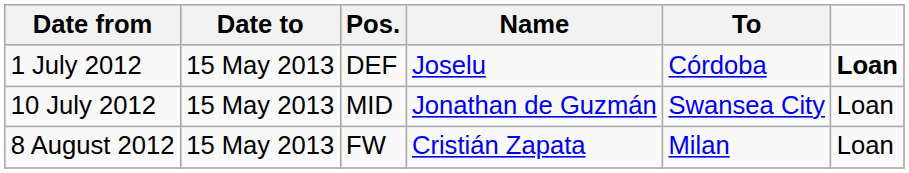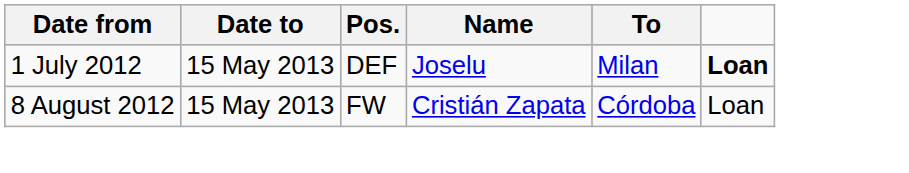 <table class="wikitable">
 <tr>
 <th>Date from</th>
 <th>Date to</th>
 <th>Pos.</th>
 <th>Name</th>
 <th>To</th>
 </tr>
 <tr>
 <td>1 July 2012</td>
 <td>15 May 2013</td>
 <td>DEF</td>
 <td> <a href='#'>Joselu</a></td>
-<td> <a href='#'>Córdoba</a></td>
+<td> <a href='#'>Milan</a></td>
 <td><strong>Loan</strong></td>
-</tr>
-<tr>
-<td>10 July 2012</td>
-<td>15 May 2013</td>
-<td>MID</td>
-<td> <a href='#'>Jonathan de Guzmán</a></td>
-<td> <a href='#'>Swansea City</a></td>
-<td>Loan</td>
 </tr>
 <tr>
 <td>8 August 2012</td>
 <td>15 May 2013</td>
 <td>FW</td>
 <td> <a href='#'>Cristián Zapata</a></td>
-<td> <a href='#'>Milan</a></td>
+<td> <a href='#'>Córdoba</a></td>
 <td>Loan</td>
 </tr>
 </table>
